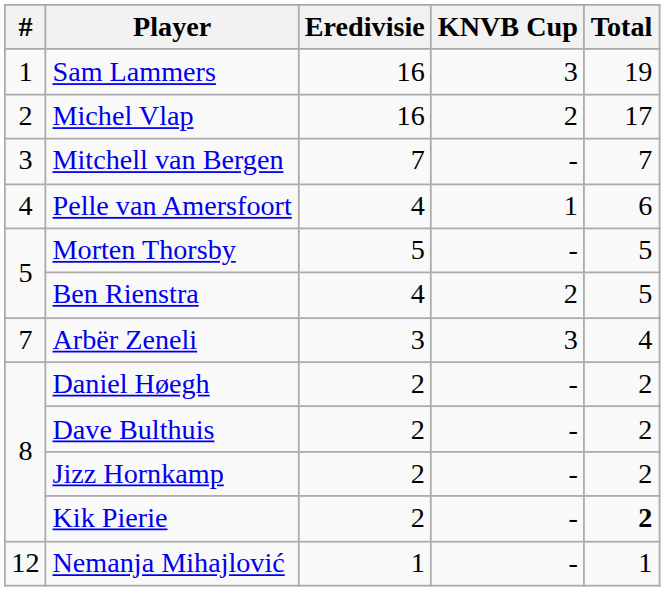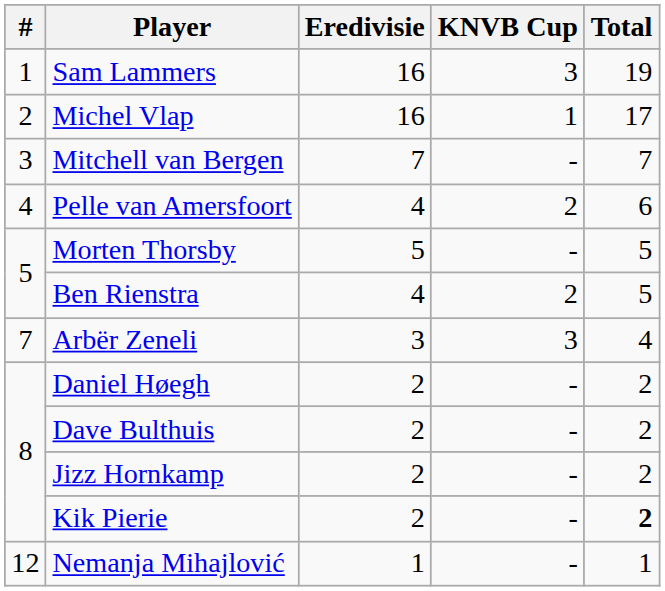 <table class="wikitable">
 <tr>
 <th>#</th>
 <th>Player</th>
 <th>Eredivisie</th>
 <th>KNVB Cup</th>
 <th>Total</th>
 </tr>
 <tr>
 <td align=center>1</td>
 <td> <a href='#'>Sam Lammers</a></td>
 <td align=right>16</td>
 <td align=right>3</td>
 <td align=right>19</td>
 </tr>
 <tr>
 <td align=center>2</td>
 <td> <a href='#'>Michel Vlap</a></td>
 <td align=right>16</td>
-<td align=right>2</td>
+<td align=right>1</td>
 <td align=right>17</td>
 </tr>
 <tr>
 <td align=center>3</td>
 <td> <a href='#'>Mitchell van Bergen</a></td>
 <td align=right>7</td>
 <td align=right>-</td>
 <td align=right>7</td>
 </tr>
 <tr>
 <td align=center>4</td>
 <td> <a href='#'>Pelle van Amersfoort</a></td>
 <td align=right>4</td>
-<td align=right>1</td>
+<td align=right>2</td>
 <td align=right>6</td>
 </tr>
 <tr>
 <td rowspan="2" align=center>5</td>
 <td> <a href='#'>Morten Thorsby</a></td>
 <td align=right>5</td>
 <td align=right>-</td>
 <td align=right>5</td>
 </tr>
 <tr>
 <td> <a href='#'>Ben Rienstra</a></td>
 <td align=right>4</td>
 <td align=right>2</td>
 <td align=right>5</td>
 </tr>
 <tr>
 <td align=center>7</td>
 <td> <a href='#'>Arbër Zeneli</a></td>
 <td align=right>3</td>
 <td align=right>3</td>
 <td align=right>4</td>
 </tr>
 <tr>
 <td rowspan="4" align=center>8</td>
 <td> <a href='#'>Daniel Høegh</a></td>
 <td align=right>2</td>
 <td align=right>-</td>
 <td align=right>2</td>
 </tr>
 <tr>
 <td> <a href='#'>Dave Bulthuis</a></td>
 <td align=right>2</td>
 <td align=right>-</td>
 <td align=right>2</td>
 </tr>
 <tr>
 <td> <a href='#'>Jizz Hornkamp</a></td>
 <td align=right>2</td>
 <td align=right>-</td>
 <td align=right>2</td>
 </tr>
 <tr>
 <td> <a href='#'>Kik Pierie</a></td>
 <td align=right>2</td>
 <td align=right>-</td>
 <td align=right><strong>2</strong></td>
 </tr>
 <tr>
 <td align=center>12</td>
 <td> <a href='#'>Nemanja Mihajlović</a></td>
 <td align=right>1</td>
 <td align=right>-</td>
 <td align=right>1</td>
 </tr>
 </table>
